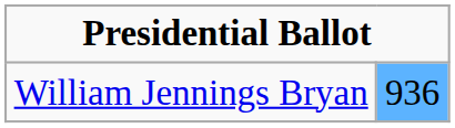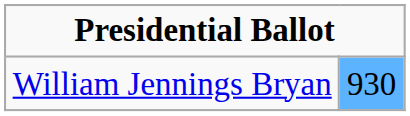 <table class="wikitable" style="text-align:center">
 <tr>
 <td colspan="2"><strong>Presidential Ballot</strong></td>
 </tr>
 <tr>
 <td><a href='#'>William Jennings Bryan</a></td>
-<td style="background:#5cb3ff">936</td>
+<td style="background:#5cb3ff">930</td>
 </tr>
 </table>
